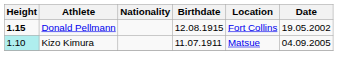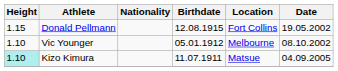 <table class="wikitable">
 <tr>
 <th>Height</th>
 <th>Athlete</th>
 <th>Nationality</th>
 <th>Birthdate</th>
 <th>Location</th>
 <th>Date</th>
 </tr>
 <tr>
-<td><strong>1.15</strong></td>
+<td>1.15</td>
 <td><a href='#'>Donald Pellmann</a></td>
 <td></td>
 <td>12.08.1915</td>
 <td><a href='#'>Fort Collins</a></td>
 <td>19.05.2002</td>
+</tr>
+<tr>
+<td>1.10</td>
+<td>Vic Younger</td>
+<td></td>
+<td>05.01.1912</td>
+<td><a href='#'>Melbourne</a></td>
+<td>08.10.2002</td>
 </tr>
 <tr>
 <td style="background: paleturquoise;">1.10</td>
 <td>Kizo Kimura</td>
 <td></td>
 <td>11.07.1911</td>
 <td><a href='#'>Matsue</a></td>
 <td>04.09.2005</td>
 </tr>
 <tr>
 </tr>
 </table>
